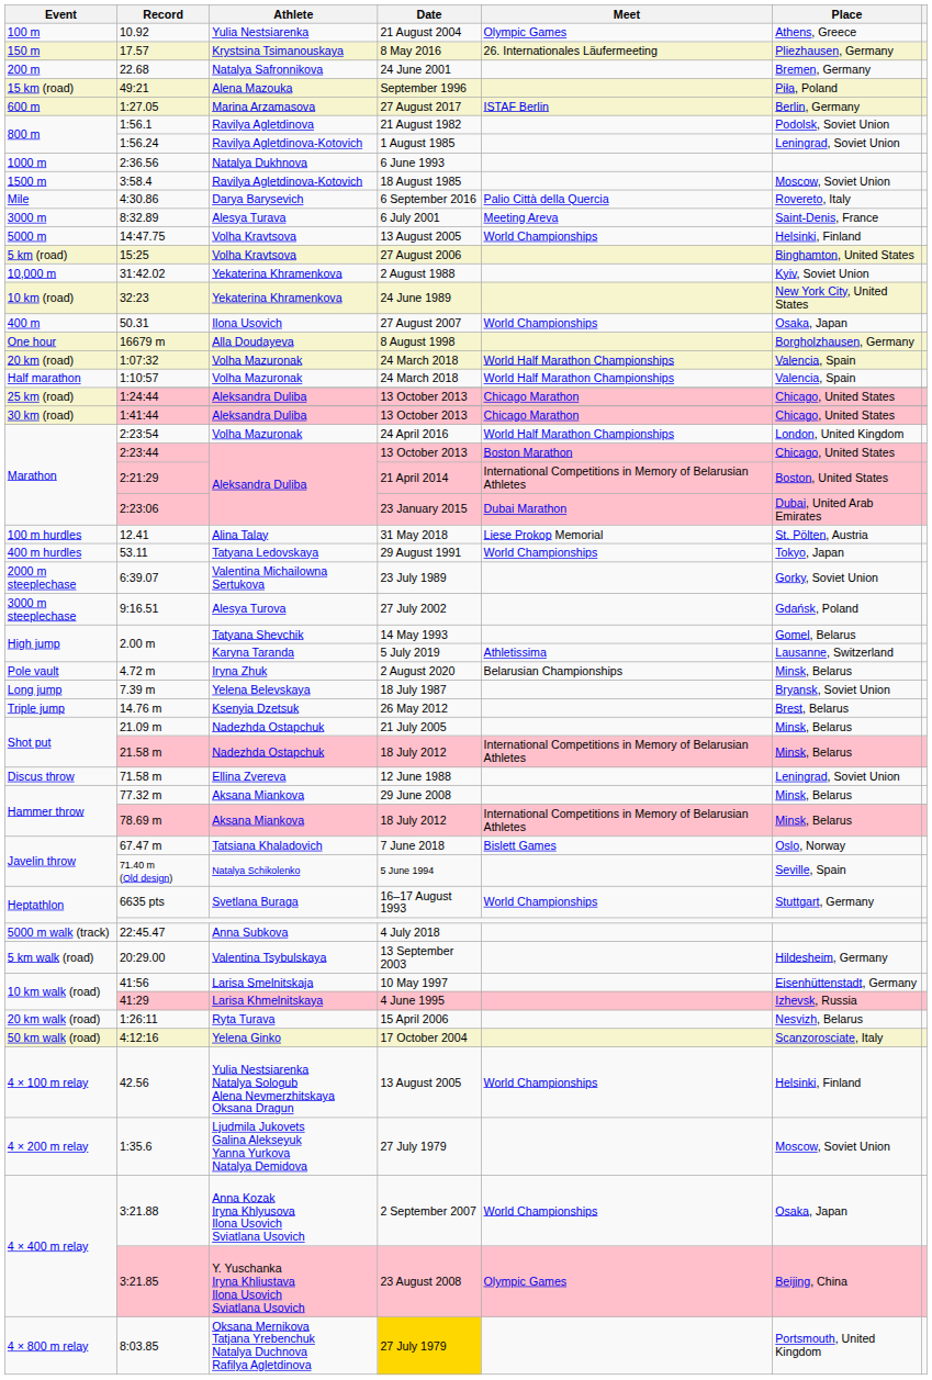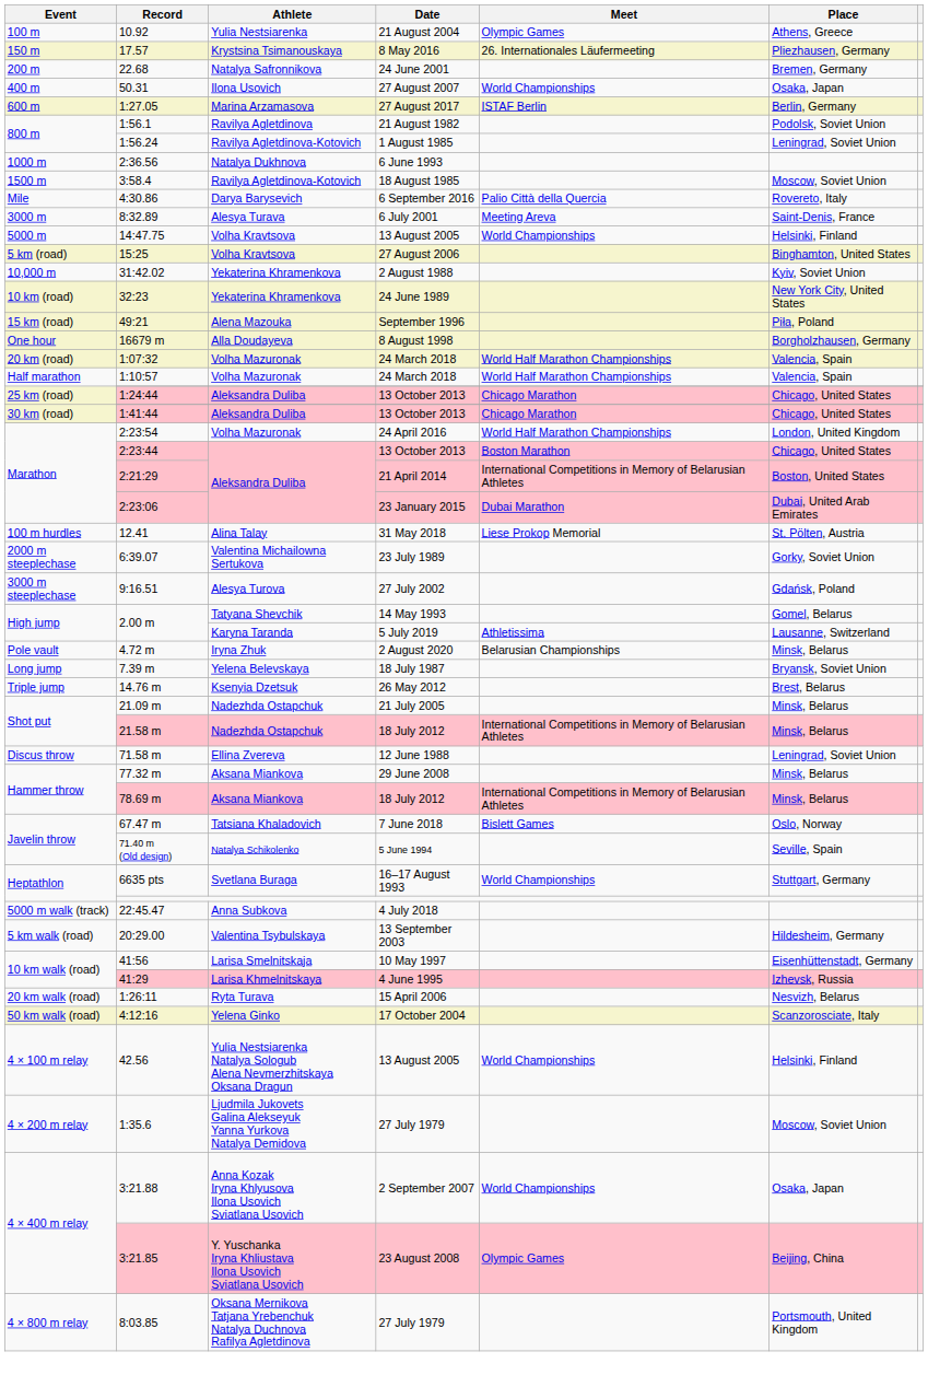 <table class="wikitable" style="font-size:95%; width: 95%;">
 <tr>
 <th>Event</th>
 <th>Record</th>
 <th>Athlete</th>
 <th>Date</th>
 <th>Meet</th>
 <th>Place</th>
 <th></th>
 </tr>
 <tr>
 <td><a href='#'>100 m</a></td>
 <td>10.92 </td>
 <td><a href='#'>Yulia Nestsiarenka</a></td>
 <td>21 August 2004</td>
 <td><a href='#'>Olympic Games</a></td>
 <td><a href='#'>Athens</a>, Greece</td>
 <td></td>
 </tr>
 <tr style="background:#f6F5CE;">
 <td><a href='#'>150 m</a></td>
 <td>17.57 </td>
 <td><a href='#'>Krystsina Tsimanouskaya</a></td>
 <td>8 May 2016</td>
 <td>26. Internationales Läufermeeting</td>
 <td><a href='#'>Pliezhausen</a>, Germany</td>
 <td></td>
 </tr>
 <tr>
 <td><a href='#'>200 m</a></td>
 <td>22.68 </td>
 <td><a href='#'>Natalya Safronnikova</a></td>
 <td>24 June 2001</td>
 <td></td>
 <td><a href='#'>Bremen</a>, Germany</td>
 <td></td>
 </tr>
-<tr style="background:#f6F5CE;">
-<td><a href='#'>15 km</a> (road)</td>
-<td>49:21</td>
-<td><a href='#'>Alena Mazouka</a></td>
-<td>September 1996</td>
-<td></td>
-<td><a href='#'>Piła</a>, Poland</td>
+<tr>
+<td><a href='#'>400 m</a></td>
+<td>50.31</td>
+<td><a href='#'>Ilona Usovich</a></td>
+<td>27 August 2007</td>
+<td><a href='#'>World Championships</a></td>
+<td><a href='#'>Osaka</a>, Japan</td>
 <td></td>
 </tr>
 <tr style="background:#f6F5CE;">
 <td><a href='#'>600 m</a></td>
 <td>1:27.05</td>
 <td><a href='#'>Marina Arzamasova</a></td>
 <td>27 August 2017</td>
 <td><a href='#'>ISTAF Berlin</a></td>
 <td><a href='#'>Berlin</a>, Germany</td>
 <td></td>
 </tr>
 <tr>
 <td rowspan=2><a href='#'>800 m</a></td>
 <td>1:56.1 </td>
 <td><a href='#'>Ravilya Agletdinova</a></td>
 <td>21 August 1982</td>
 <td></td>
 <td><a href='#'>Podolsk</a>, Soviet Union</td>
 <td></td>
 </tr>
 <tr>
 <td>1:56.24</td>
 <td><a href='#'>Ravilya Agletdinova-Kotovich</a></td>
 <td>1 August 1985</td>
 <td></td>
 <td><a href='#'>Leningrad</a>, Soviet Union</td>
 <td></td>
 </tr>
 <tr>
 <td><a href='#'>1000 m</a></td>
 <td>2:36.56</td>
 <td><a href='#'>Natalya Dukhnova</a></td>
 <td>6 June 1993</td>
 <td></td>
 <td></td>
 <td></td>
 </tr>
 <tr>
 <td><a href='#'>1500 m</a></td>
 <td>3:58.4 </td>
 <td><a href='#'>Ravilya Agletdinova-Kotovich</a></td>
 <td>18 August 1985</td>
 <td></td>
 <td><a href='#'>Moscow</a>, Soviet Union</td>
 <td></td>
 </tr>
 <tr>
 <td><a href='#'>Mile</a></td>
 <td>4:30.86</td>
 <td><a href='#'>Darya Barysevich</a></td>
 <td>6 September 2016</td>
 <td><a href='#'>Palio Città della Quercia</a></td>
 <td><a href='#'>Rovereto</a>, Italy</td>
 <td></td>
 </tr>
 <tr>
 <td><a href='#'>3000 m</a></td>
 <td>8:32.89</td>
 <td><a href='#'>Alesya Turava</a></td>
 <td>6 July 2001</td>
 <td><a href='#'>Meeting Areva</a></td>
 <td><a href='#'>Saint-Denis</a>, France</td>
 <td></td>
 </tr>
 <tr>
 <td><a href='#'>5000 m</a></td>
 <td>14:47.75</td>
 <td><a href='#'>Volha Kravtsova</a></td>
 <td>13 August 2005</td>
 <td><a href='#'>World Championships</a></td>
 <td><a href='#'>Helsinki</a>, Finland</td>
 <td></td>
 </tr>
 <tr style="background:#f6F5CE;">
 <td><a href='#'>5 km</a> (road)</td>
 <td>15:25</td>
 <td><a href='#'>Volha Kravtsova</a></td>
 <td>27 August 2006</td>
 <td></td>
 <td><a href='#'>Binghamton</a>, United States</td>
 <td></td>
 </tr>
 <tr>
 <td><a href='#'>10,000 m</a></td>
 <td>31:42.02</td>
 <td><a href='#'>Yekaterina Khramenkova</a></td>
 <td>2 August 1988</td>
 <td></td>
 <td><a href='#'>Kyiv</a>, Soviet Union</td>
 <td></td>
 </tr>
 <tr style="background:#f6F5CE;">
 <td><a href='#'>10 km</a> (road)</td>
 <td>32:23</td>
 <td><a href='#'>Yekaterina Khramenkova</a></td>
 <td>24 June 1989</td>
 <td></td>
 <td><a href='#'>New York City</a>, United States</td>
 <td></td>
 </tr>
-<tr>
-<td><a href='#'>400 m</a></td>
-<td>50.31</td>
-<td><a href='#'>Ilona Usovich</a></td>
-<td>27 August 2007</td>
-<td><a href='#'>World Championships</a></td>
-<td><a href='#'>Osaka</a>, Japan</td>
+<tr style="background:#f6F5CE;">
+<td><a href='#'>15 km</a> (road)</td>
+<td>49:21</td>
+<td><a href='#'>Alena Mazouka</a></td>
+<td>September 1996</td>
+<td></td>
+<td><a href='#'>Piła</a>, Poland</td>
 <td></td>
 </tr>
 <tr style="background:#f6F5CE;">
 <td><a href='#'>One hour</a></td>
 <td>16679 m</td>
 <td><a href='#'>Alla Doudayeva</a></td>
 <td>8 August 1998</td>
 <td></td>
 <td><a href='#'>Borgholzhausen</a>, Germany</td>
 <td></td>
 </tr>
 <tr style="background:#f6F5CE;">
 <td><a href='#'>20 km</a> (road)</td>
 <td>1:07:32</td>
 <td><a href='#'>Volha Mazuronak</a></td>
 <td>24 March 2018</td>
 <td><a href='#'>World Half Marathon Championships</a></td>
 <td><a href='#'>Valencia</a>, Spain</td>
 <td></td>
 </tr>
 <tr>
 <td><a href='#'>Half marathon</a></td>
 <td>1:10:57 </td>
 <td><a href='#'>Volha Mazuronak</a></td>
 <td>24 March 2018</td>
 <td><a href='#'>World Half Marathon Championships</a></td>
 <td><a href='#'>Valencia</a>, Spain</td>
 <td></td>
 </tr>
 <tr style="background:#f6F5CE;">
 <td rowspan=2><a href='#'>25 km</a> (road)</td>
 </tr>
 <tr style="background:pink">
 <td>1:24:44 </td>
 <td><a href='#'>Aleksandra Duliba</a></td>
 <td>13 October 2013</td>
 <td><a href='#'>Chicago Marathon</a></td>
 <td><a href='#'>Chicago</a>, United States</td>
 <td></td>
 </tr>
 <tr style="background:#f6F5CE;">
 <td rowspan=2><a href='#'>30 km</a> (road)</td>
 </tr>
 <tr style="background:pink">
 <td>1:41:44 </td>
 <td><a href='#'>Aleksandra Duliba</a></td>
 <td>13 October 2013</td>
 <td><a href='#'>Chicago Marathon</a></td>
 <td><a href='#'>Chicago</a>, United States</td>
 <td></td>
 </tr>
 <tr>
 <td rowspan=4><a href='#'>Marathon</a></td>
 <td>2:23:54</td>
 <td><a href='#'>Volha Mazuronak</a></td>
 <td>24 April 2016</td>
 <td><a href='#'>World Half Marathon Championships</a></td>
 <td><a href='#'>London</a>, United Kingdom</td>
 <td></td>
 </tr>
 <tr style="background:pink">
 <td>2:23:44 </td>
 <td rowspan=3><a href='#'>Aleksandra Duliba</a></td>
 <td>13 October 2013</td>
 <td><a href='#'>Boston Marathon</a></td>
 <td><a href='#'>Chicago</a>, United States</td>
 <td></td>
 </tr>
 <tr style="background:pink">
 <td>2:21:29 </td>
 <td>21 April 2014</td>
 <td>International Competitions in Memory of Belarusian Athletes</td>
 <td><a href='#'>Boston</a>, United States</td>
 <td></td>
 </tr>
 <tr style="background:pink">
 <td>2:23:06 </td>
 <td>23 January 2015</td>
 <td><a href='#'>Dubai Marathon</a></td>
 <td><a href='#'>Dubai</a>, United Arab Emirates</td>
 <td></td>
 </tr>
 <tr>
 <td><a href='#'>100 m hurdles</a></td>
 <td>12.41 </td>
 <td><a href='#'>Alina Talay</a></td>
 <td>31 May 2018</td>
 <td><a href='#'>Liese Prokop</a> Memorial</td>
 <td><a href='#'>St. Pölten</a>, Austria</td>
-<td></td>
-</tr>
-<tr>
-<td><a href='#'>400 m hurdles</a></td>
-<td>53.11</td>
-<td><a href='#'>Tatyana Ledovskaya</a></td>
-<td>29 August 1991</td>
-<td><a href='#'>World Championships</a></td>
-<td><a href='#'>Tokyo</a>, Japan</td>
 <td></td>
 </tr>
 <tr>
 <td><a href='#'>2000 m steeplechase</a></td>
 <td>6:39.07</td>
 <td><a href='#'>Valentina Michailowna Sertukova</a></td>
 <td>23 July 1989</td>
 <td></td>
 <td><a href='#'>Gorky</a>, Soviet Union</td>
 <td></td>
 </tr>
 <tr>
 <td><a href='#'>3000 m steeplechase</a></td>
 <td>9:16.51</td>
 <td><a href='#'>Alesya Turova</a></td>
 <td>27 July 2002</td>
 <td></td>
 <td><a href='#'>Gdańsk</a>, Poland</td>
 <td></td>
 </tr>
 <tr>
 <td rowspan=2><a href='#'>High jump</a></td>
 <td rowspan=2>2.00 m</td>
 <td><a href='#'>Tatyana Shevchik</a></td>
 <td>14 May 1993</td>
 <td></td>
 <td><a href='#'>Gomel</a>, Belarus</td>
 <td></td>
 </tr>
 <tr>
 <td><a href='#'>Karyna Taranda</a></td>
 <td>5 July 2019 </td>
 <td><a href='#'>Athletissima</a></td>
 <td><a href='#'>Lausanne</a>, Switzerland</td>
 <td></td>
 </tr>
 <tr>
 <td><a href='#'>Pole vault</a></td>
 <td>4.72 m</td>
 <td><a href='#'>Iryna Zhuk</a></td>
 <td>2 August 2020</td>
 <td>Belarusian Championships</td>
 <td><a href='#'>Minsk</a>, Belarus</td>
 <td></td>
 </tr>
 <tr>
 <td><a href='#'>Long jump</a></td>
 <td>7.39 m </td>
 <td><a href='#'>Yelena Belevskaya</a></td>
 <td>18 July 1987</td>
 <td></td>
 <td><a href='#'>Bryansk</a>, Soviet Union</td>
 <td></td>
 </tr>
 <tr>
 <td><a href='#'>Triple jump</a></td>
 <td>14.76 m</td>
 <td><a href='#'>Ksenyia Dzetsuk</a></td>
 <td>26 May 2012</td>
 <td></td>
 <td><a href='#'>Brest</a>, Belarus</td>
 <td></td>
 </tr>
 <tr>
 <td rowspan=2><a href='#'>Shot put</a></td>
 <td>21.09 m</td>
 <td><a href='#'>Nadezhda Ostapchuk</a></td>
 <td>21 July 2005</td>
 <td></td>
 <td><a href='#'>Minsk</a>, Belarus</td>
 <td></td>
 </tr>
 <tr style="background:pink">
 <td>21.58 m</td>
 <td><a href='#'>Nadezhda Ostapchuk</a></td>
 <td>18 July 2012</td>
 <td>International Competitions in Memory of Belarusian Athletes</td>
 <td><a href='#'>Minsk</a>, Belarus</td>
 <td></td>
 </tr>
 <tr>
 <td><a href='#'>Discus throw</a></td>
 <td>71.58 m</td>
 <td><a href='#'>Ellina Zvereva</a></td>
 <td>12 June 1988</td>
 <td></td>
 <td><a href='#'>Leningrad</a>, Soviet Union</td>
 <td></td>
 </tr>
 <tr>
 <td rowspan=2><a href='#'>Hammer throw</a></td>
 <td>77.32 m</td>
 <td><a href='#'>Aksana Miankova</a></td>
 <td>29 June 2008</td>
 <td></td>
 <td><a href='#'>Minsk</a>, Belarus</td>
 <td></td>
 </tr>
 <tr style="background:pink">
 <td>78.69 m</td>
 <td><a href='#'>Aksana Miankova</a></td>
 <td>18 July 2012</td>
 <td>International Competitions in Memory of Belarusian Athletes</td>
 <td><a href='#'>Minsk</a>, Belarus</td>
 <td></td>
 </tr>
 <tr>
 <td rowspan=2><a href='#'>Javelin throw</a></td>
 <td>67.47 m</td>
 <td><a href='#'>Tatsiana Khaladovich</a></td>
 <td>7 June 2018</td>
 <td><a href='#'>Bislett Games</a></td>
 <td><a href='#'>Oslo</a>, Norway</td>
 <td></td>
 </tr>
 <tr>
 <td><small>71.40 m (<a href='#'>Old design</a>)</small></td>
 <td><small><a href='#'>Natalya Schikolenko</a></small></td>
 <td><small>5 June 1994</small></td>
 <td></td>
 <td><a href='#'>Seville</a>, Spain</td>
 <td></td>
 </tr>
 <tr>
 <td rowspan=2><a href='#'>Heptathlon</a></td>
 <td>6635 pts</td>
 <td><a href='#'>Svetlana Buraga</a></td>
 <td>16–17 August 1993</td>
 <td><a href='#'>World Championships</a></td>
 <td><a href='#'>Stuttgart</a>, Germany</td>
 <td></td>
 </tr>
 <tr>
 <td colspan=5></td>
 <td></td>
 </tr>
 <tr>
 <td><a href='#'>5000 m walk</a> (track)</td>
 <td>22:45.47</td>
 <td><a href='#'>Anna Subkova</a></td>
 <td>4 July 2018</td>
 <td></td>
 <td></td>
 <td></td>
 </tr>
 <tr>
 <td><a href='#'>5 km walk</a> (road)</td>
 <td>20:29.00</td>
 <td><a href='#'>Valentina Tsybulskaya</a></td>
 <td>13 September 2003</td>
 <td></td>
 <td><a href='#'>Hildesheim</a>, Germany</td>
 <td></td>
 </tr>
 <tr>
 <td rowspan=2><a href='#'>10 km walk</a> (road)</td>
 <td>41:56</td>
 <td><a href='#'>Larisa Smelnitskaja</a></td>
 <td>10 May 1997</td>
 <td></td>
 <td><a href='#'>Eisenhüttenstadt</a>, Germany</td>
 <td></td>
 </tr>
 <tr style="background:pink">
 <td>41:29</td>
 <td><a href='#'>Larisa Khmelnitskaya</a></td>
 <td>4 June 1995</td>
 <td></td>
 <td><a href='#'>Izhevsk</a>, Russia</td>
 <td></td>
 </tr>
 <tr>
 <td><a href='#'>20 km walk</a> (road)</td>
 <td>1:26:11</td>
 <td><a href='#'>Ryta Turava</a></td>
 <td>15 April 2006</td>
 <td></td>
 <td><a href='#'>Nesvizh</a>, Belarus</td>
 <td></td>
 </tr>
 <tr style="background:#f6F5CE;">
 <td><a href='#'>50 km walk</a> (road)</td>
 <td>4:12:16</td>
 <td><a href='#'>Yelena Ginko</a></td>
 <td>17 October 2004</td>
 <td></td>
 <td><a href='#'>Scanzorosciate</a>, Italy</td>
 <td></td>
 </tr>
 <tr>
 <td><a href='#'>4 × 100 m relay</a></td>
 <td>42.56</td>
 <td><br><a href='#'>Yulia Nestsiarenka</a><br><a href='#'>Natalya Sologub</a><br><a href='#'>Alena Nevmerzhitskaya</a><br><a href='#'>Oksana Dragun</a></td>
 <td>13 August 2005</td>
 <td><a href='#'>World Championships</a></td>
 <td><a href='#'>Helsinki</a>, Finland</td>
 <td></td>
 </tr>
 <tr>
 <td><a href='#'>4 × 200 m relay</a></td>
 <td>1:35.6 </td>
 <td><a href='#'>Ljudmila Jukovets</a><br><a href='#'>Galina Alekseyuk</a><br><a href='#'>Yanna Yurkova</a><br><a href='#'>Natalya Demidova</a></td>
 <td>27 July 1979</td>
 <td></td>
 <td><a href='#'>Moscow</a>, Soviet Union</td>
 <td></td>
 </tr>
 <tr>
 <td rowspan=2><a href='#'>4 × 400 m relay</a></td>
 <td>3:21.88</td>
 <td><br><a href='#'>Anna Kozak</a><br><a href='#'>Iryna Khlyusova</a><br><a href='#'>Ilona Usovich</a><br><a href='#'>Sviatlana Usovich</a></td>
 <td>2 September 2007</td>
 <td><a href='#'>World Championships</a></td>
 <td><a href='#'>Osaka</a>, Japan</td>
 <td></td>
 </tr>
 <tr style="background:pink">
 <td>3:21.85 </td>
 <td><br>Y. Yuschanka<br><a href='#'>Iryna Khliustava</a><br><a href='#'>Ilona Usovich</a><br><a href='#'>Sviatlana Usovich</a></td>
 <td>23 August 2008</td>
 <td><a href='#'>Olympic Games</a></td>
 <td><a href='#'>Beijing</a>, China</td>
 <td></td>
 </tr>
 <tr>
 <td><a href='#'>4 × 800 m relay</a></td>
 <td>8:03.85</td>
 <td><a href='#'>Oksana Mernikova</a><br><a href='#'>Tatjana Yrebenchuk</a><br><a href='#'>Natalya Duchnova</a><br><a href='#'>Rafilya Agletdinova</a></td>
-<td style="background: gold;">27 July 1979</td>
+<td>27 July 1979</td>
 <td></td>
 <td><a href='#'>Portsmouth</a>, United Kingdom</td>
 <td></td>
 </tr>
 </table>
